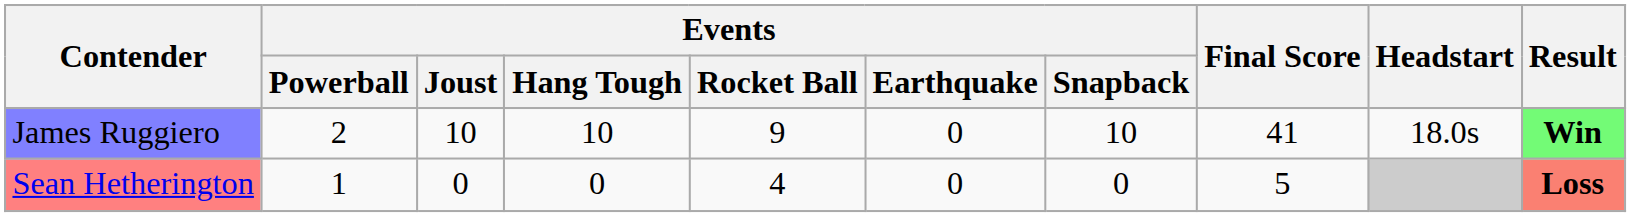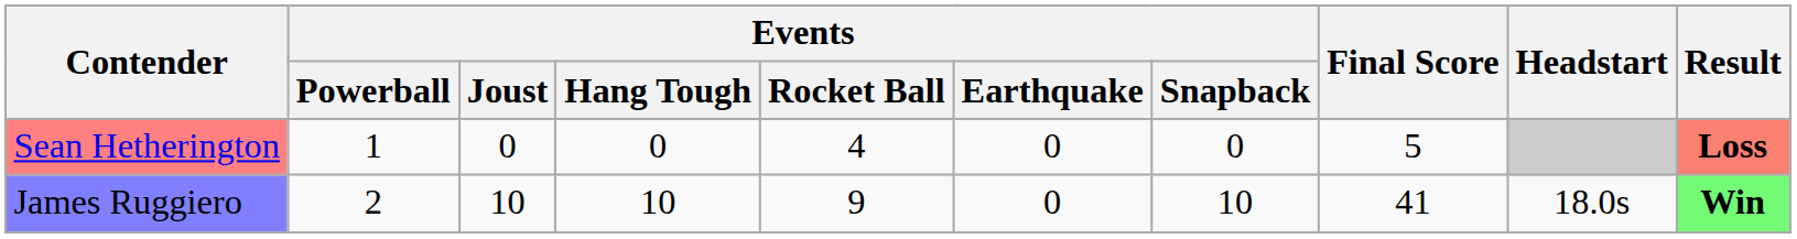 <table class="wikitable" style="text-align:center;">
 <tr>
 <th rowspan=2>Contender</th>
 <th colspan=6>Events</th>
 <th rowspan=2>Final Score</th>
 <th rowspan=2>Headstart</th>
 <th rowspan=2>Result</th>
 </tr>
 <tr>
 <th>Powerball</th>
 <th>Joust</th>
 <th>Hang Tough</th>
 <th>Rocket Ball</th>
 <th>Earthquake</th>
 <th>Snapback</th>
 </tr>
 <tr>
+<td bgcolor=#ff8080 style="text-align:left;"><a href='#'>Sean Hetherington</a></td>
+<td>1</td>
+<td>0</td>
+<td>0</td>
+<td>4</td>
+<td>0</td>
+<td>0</td>
+<td>5</td>
+<td style="background:#ccc"></td>
+<td style="text-align:center; background:salmon;"><strong>Loss</strong></td>
+</tr>
+<tr>
 <td bgcolor=#8080ff style="text-align:left;">James Ruggiero</td>
 <td>2</td>
 <td>10</td>
 <td>10</td>
 <td>9</td>
 <td>0</td>
 <td>10</td>
 <td>41</td>
 <td>18.0s</td>
 <td style="text-align:center; background:#73fb76;"><strong>Win</strong></td>
 </tr>
-<tr>
-<td bgcolor=#ff8080 style="text-align:left;"><a href='#'>Sean Hetherington</a></td>
-<td>1</td>
-<td>0</td>
-<td>0</td>
-<td>4</td>
-<td>0</td>
-<td>0</td>
-<td>5</td>
-<td style="background:#ccc"></td>
-<td style="text-align:center; background:salmon;"><strong>Loss</strong></td>
-</tr>
 </table>
